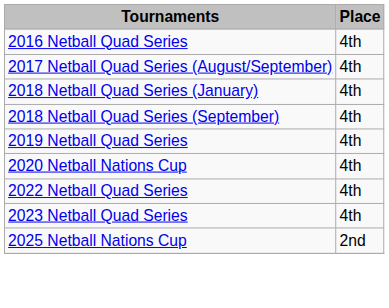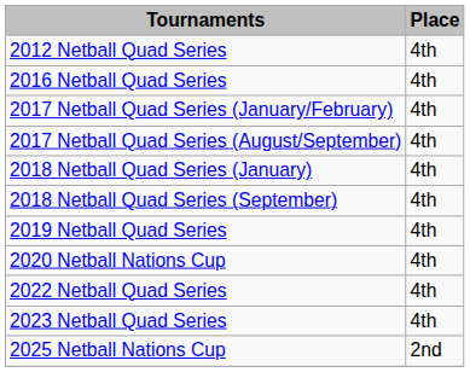 <table class="wikitable collapsible" border="1">
 <tr>
 <th style="background:silver;">Tournaments</th>
 <th style="background:silver;">Place</th>
 </tr>
 <tr>
+<td><a href='#'>2012 Netball Quad Series</a></td>
+<td>4th</td>
+</tr>
+<tr>
 <td><a href='#'>2016 Netball Quad Series</a></td>
+<td>4th</td>
+</tr>
+<tr>
+<td><a href='#'>2017 Netball Quad Series (January/February)</a></td>
 <td>4th</td>
 </tr>
 <tr>
 <td><a href='#'>2017 Netball Quad Series (August/September)</a></td>
 <td>4th</td>
 </tr>
 <tr>
 <td><a href='#'>2018 Netball Quad Series (January)</a></td>
 <td>4th</td>
 </tr>
 <tr>
 <td><a href='#'>2018 Netball Quad Series (September)</a></td>
 <td>4th</td>
 </tr>
 <tr>
 <td><a href='#'>2019 Netball Quad Series</a></td>
 <td>4th</td>
 </tr>
 <tr>
 <td><a href='#'>2020 Netball Nations Cup</a></td>
 <td>4th</td>
 </tr>
 <tr>
 <td><a href='#'>2022 Netball Quad Series</a></td>
 <td>4th</td>
 </tr>
 <tr>
 <td><a href='#'>2023 Netball Quad Series</a></td>
 <td>4th</td>
 </tr>
 <tr>
 <td><a href='#'>2025 Netball Nations Cup</a></td>
 <td>2nd</td>
 </tr>
 <tr>
 </tr>
 </table>
